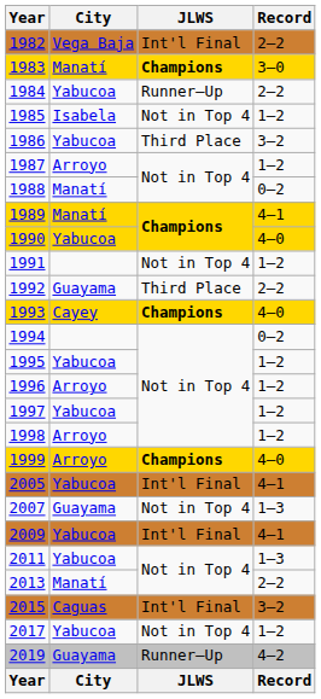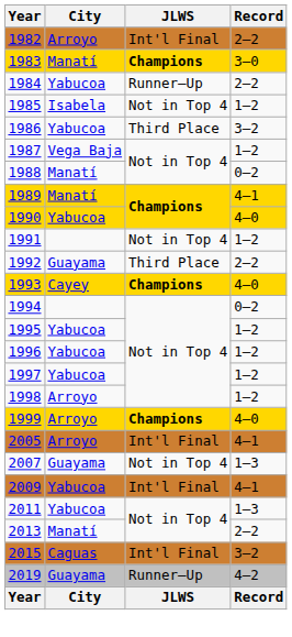 <table class="wikitable">
 <tr>
 <th>Year</th>
 <th>City</th>
 <th>JLWS</th>
 <th>Record</th>
 </tr>
 <tr style="background:#cd7f32;">
 <td><a href='#'>1982</a></td>
-<td><a href='#'>Vega Baja</a></td>
+<td><a href='#'>Arroyo</a></td>
 <td>Int'l Final</td>
 <td>2–2</td>
 </tr>
 <tr style="background:gold;">
 <td><a href='#'>1983</a></td>
 <td><a href='#'>Manatí</a></td>
 <td><strong>Champions</strong></td>
 <td>3–0</td>
 </tr>
 <tr>
 <td><a href='#'>1984</a></td>
 <td><a href='#'>Yabucoa</a></td>
 <td>Runner–Up</td>
 <td>2–2</td>
 </tr>
 <tr>
 <td><a href='#'>1985</a></td>
 <td><a href='#'>Isabela</a></td>
 <td>Not in Top 4</td>
 <td>1–2</td>
 </tr>
 <tr>
 <td><a href='#'>1986</a></td>
 <td><a href='#'>Yabucoa</a></td>
 <td>Third Place</td>
 <td>3–2</td>
 </tr>
 <tr>
 <td><a href='#'>1987</a></td>
-<td><a href='#'>Arroyo</a></td>
+<td><a href='#'>Vega Baja</a></td>
 <td rowspan=2>Not in Top 4</td>
 <td>1–2</td>
 </tr>
 <tr>
 <td><a href='#'>1988</a></td>
 <td><a href='#'>Manatí</a></td>
 <td>0–2</td>
 </tr>
 <tr style="background:gold;">
 <td><a href='#'>1989</a></td>
 <td><a href='#'>Manatí</a></td>
 <td rowspan=2><strong>Champions</strong></td>
 <td>4–1</td>
 </tr>
 <tr style="background:gold;">
 <td><a href='#'>1990</a></td>
 <td><a href='#'>Yabucoa</a></td>
 <td>4–0</td>
 </tr>
 <tr>
 <td><a href='#'>1991</a></td>
 <td></td>
 <td>Not in Top 4</td>
 <td>1–2</td>
 </tr>
 <tr>
 <td><a href='#'>1992</a></td>
 <td><a href='#'>Guayama</a></td>
 <td>Third Place</td>
 <td>2–2</td>
 </tr>
 <tr style="background:gold;">
 <td><a href='#'>1993</a></td>
 <td><a href='#'>Cayey</a></td>
 <td><strong>Champions</strong></td>
 <td>4–0</td>
 </tr>
 <tr>
 <td><a href='#'>1994</a></td>
 <td></td>
 <td rowspan=5>Not in Top 4</td>
 <td>0–2</td>
 </tr>
 <tr>
 <td><a href='#'>1995</a></td>
 <td><a href='#'>Yabucoa</a></td>
 <td>1–2</td>
 </tr>
 <tr>
 <td><a href='#'>1996</a></td>
-<td><a href='#'>Arroyo</a></td>
+<td><a href='#'>Yabucoa</a></td>
 <td>1–2</td>
 </tr>
 <tr>
 <td><a href='#'>1997</a></td>
 <td><a href='#'>Yabucoa</a></td>
 <td>1–2</td>
 </tr>
 <tr>
 <td><a href='#'>1998</a></td>
 <td><a href='#'>Arroyo</a></td>
 <td>1–2</td>
 </tr>
 <tr style="background:gold;">
 <td><a href='#'>1999</a></td>
 <td><a href='#'>Arroyo</a></td>
 <td><strong>Champions</strong></td>
 <td>4–0</td>
 </tr>
 <tr style="background:#cd7f32;">
 <td><a href='#'>2005</a></td>
-<td><a href='#'>Yabucoa</a></td>
+<td><a href='#'>Arroyo</a></td>
 <td>Int'l Final</td>
 <td>4–1</td>
 </tr>
 <tr>
 <td><a href='#'>2007</a></td>
 <td><a href='#'>Guayama</a></td>
 <td>Not in Top 4</td>
 <td>1–3</td>
 </tr>
 <tr style="background:#cd7f32;">
 <td><a href='#'>2009</a></td>
 <td><a href='#'>Yabucoa</a></td>
 <td>Int'l Final</td>
 <td>4–1</td>
 </tr>
 <tr>
 <td><a href='#'>2011</a></td>
 <td><a href='#'>Yabucoa</a></td>
 <td rowspan=2>Not in Top 4</td>
 <td>1–3</td>
 </tr>
 <tr>
 <td><a href='#'>2013</a></td>
 <td><a href='#'>Manatí</a></td>
 <td>2–2</td>
 </tr>
 <tr style="background:#cd7f32;">
 <td><a href='#'>2015</a></td>
 <td><a href='#'>Caguas</a></td>
 <td>Int'l Final</td>
 <td>3–2</td>
 </tr>
-<tr>
-<td><a href='#'>2017</a></td>
-<td><a href='#'>Yabucoa</a></td>
-<td>Not in Top 4</td>
-<td>1–2</td>
-</tr>
 <tr style="background:silver;">
 <td><a href='#'>2019</a></td>
 <td><a href='#'>Guayama</a></td>
 <td>Runner–Up</td>
 <td>4–2</td>
 </tr>
 <tr>
 <th>Year</th>
 <th>City</th>
 <th>JLWS</th>
 <th>Record</th>
 </tr>
 </table>
